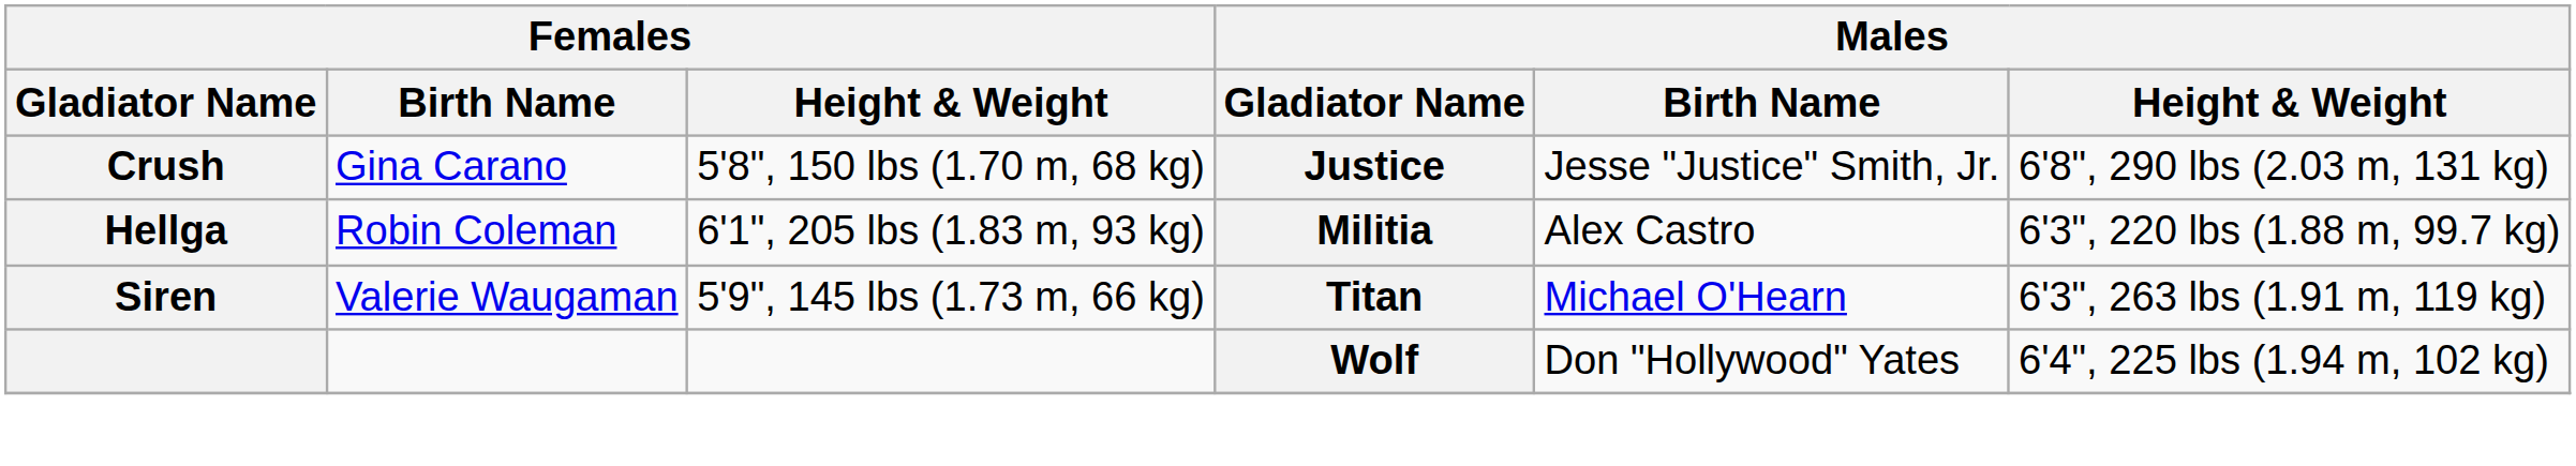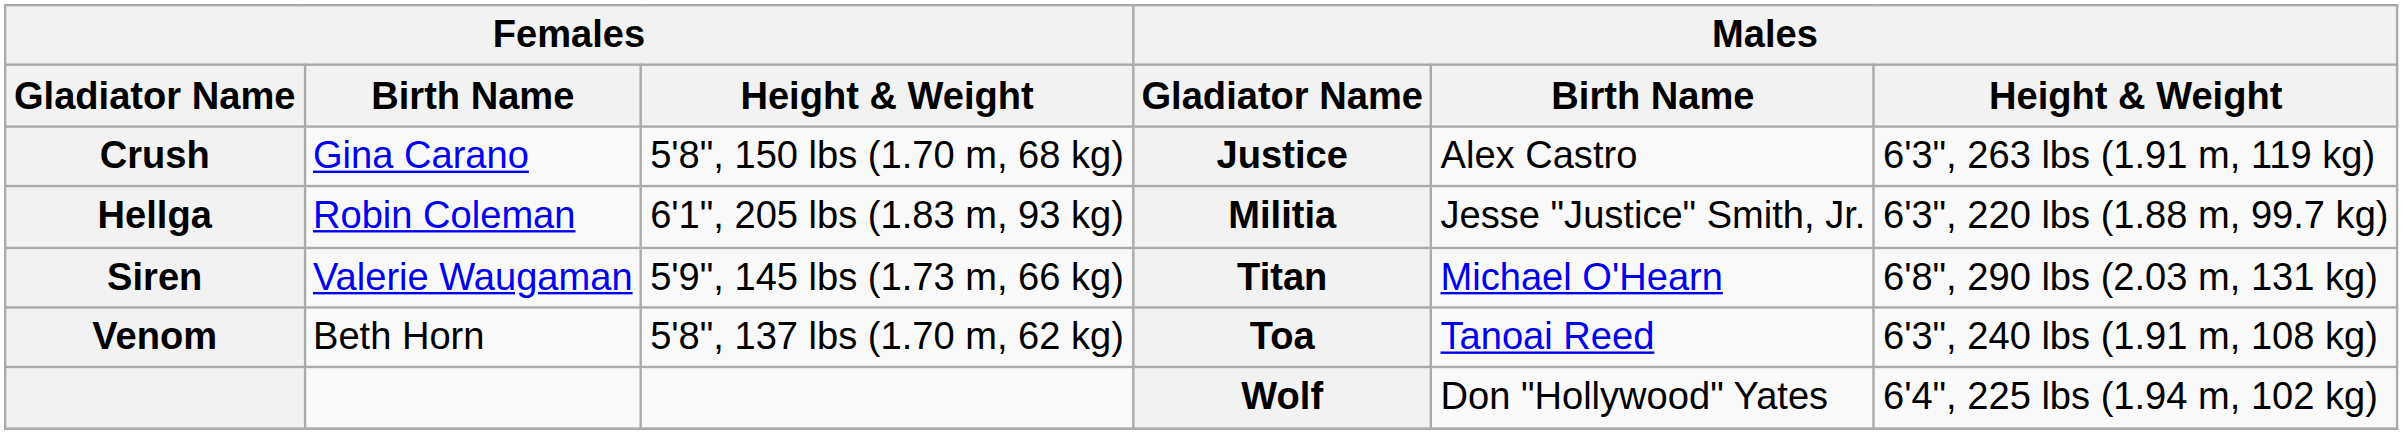 <table class="wikitable">
 <tr>
 <th colspan=3>Females</th>
 <th colspan=3>Males</th>
 </tr>
 <tr>
 <th scope="col">Gladiator Name</th>
 <th scope="col">Birth Name</th>
 <th scope="col">Height & Weight</th>
 <th scope="col">Gladiator Name</th>
 <th scope="col">Birth Name</th>
 <th scope="col">Height & Weight</th>
 </tr>
 <tr>
 <th>Crush</th>
 <td><a href='#'>Gina Carano</a></td>
 <td>5'8", 150 lbs (1.70 m, 68 kg)</td>
 <th>Justice</th>
-<td>Jesse "Justice" Smith, Jr.</td>
-<td>6'8", 290 lbs (2.03 m, 131 kg)</td>
+<td>Alex Castro</td>
+<td>6'3", 263 lbs (1.91 m, 119 kg)</td>
 </tr>
 <tr>
 <th>Hellga</th>
 <td><a href='#'>Robin Coleman</a></td>
 <td>6'1", 205 lbs (1.83 m, 93 kg)</td>
 <th>Militia</th>
-<td>Alex Castro</td>
+<td>Jesse "Justice" Smith, Jr.</td>
 <td>6'3", 220 lbs (1.88 m, 99.7 kg)</td>
 </tr>
 <tr>
 <th>Siren</th>
 <td><a href='#'>Valerie Waugaman</a></td>
 <td>5'9", 145 lbs (1.73 m, 66 kg)</td>
 <th>Titan</th>
 <td><a href='#'>Michael O'Hearn</a></td>
-<td>6'3", 263 lbs (1.91 m, 119 kg)</td>
+<td>6'8", 290 lbs (2.03 m, 131 kg)</td>
+</tr>
+<tr>
+<th>Venom</th>
+<td>Beth Horn</td>
+<td>5'8", 137 lbs (1.70 m, 62 kg)</td>
+<th>Toa</th>
+<td><a href='#'>Tanoai Reed</a></td>
+<td>6'3", 240 lbs (1.91 m, 108 kg)</td>
 </tr>
 <tr>
 <th></th>
 <td></td>
 <td></td>
 <th>Wolf</th>
 <td>Don "Hollywood" Yates</td>
 <td>6'4", 225 lbs (1.94 m, 102 kg)</td>
 </tr>
 <tr>
 </tr>
 </table>
